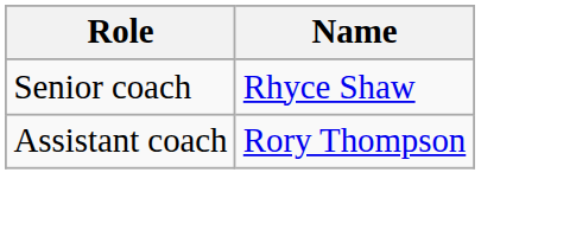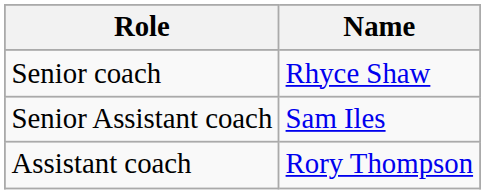 <table class="wikitable">
 <tr>
 <th>Role</th>
 <th>Name</th>
 </tr>
 <tr>
 <td>Senior coach</td>
 <td><a href='#'>Rhyce Shaw</a></td>
 </tr>
 <tr>
+<td>Senior Assistant coach</td>
+<td><a href='#'>Sam Iles</a></td>
+</tr>
+<tr>
 <td>Assistant coach</td>
 <td><a href='#'>Rory Thompson</a></td>
 </tr>
 </table>
